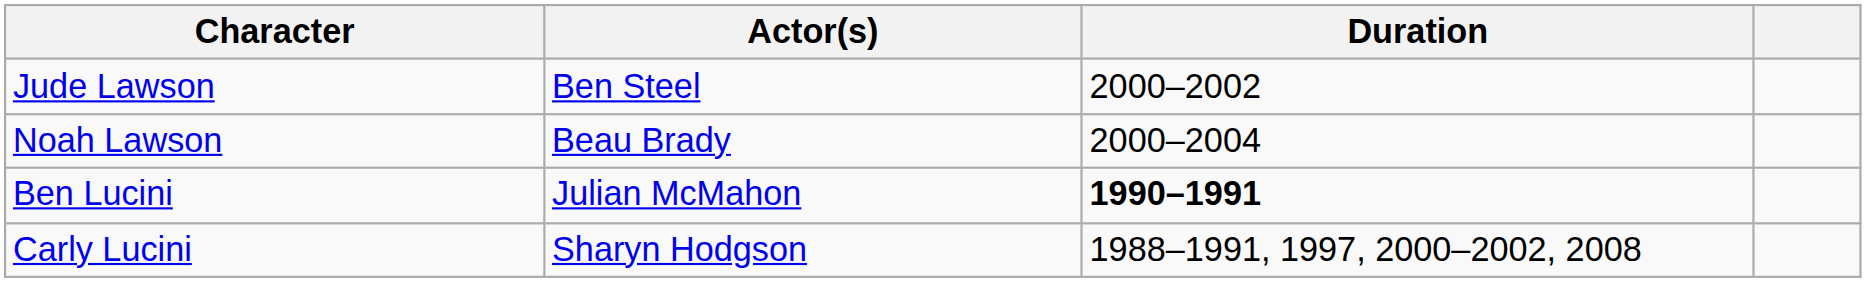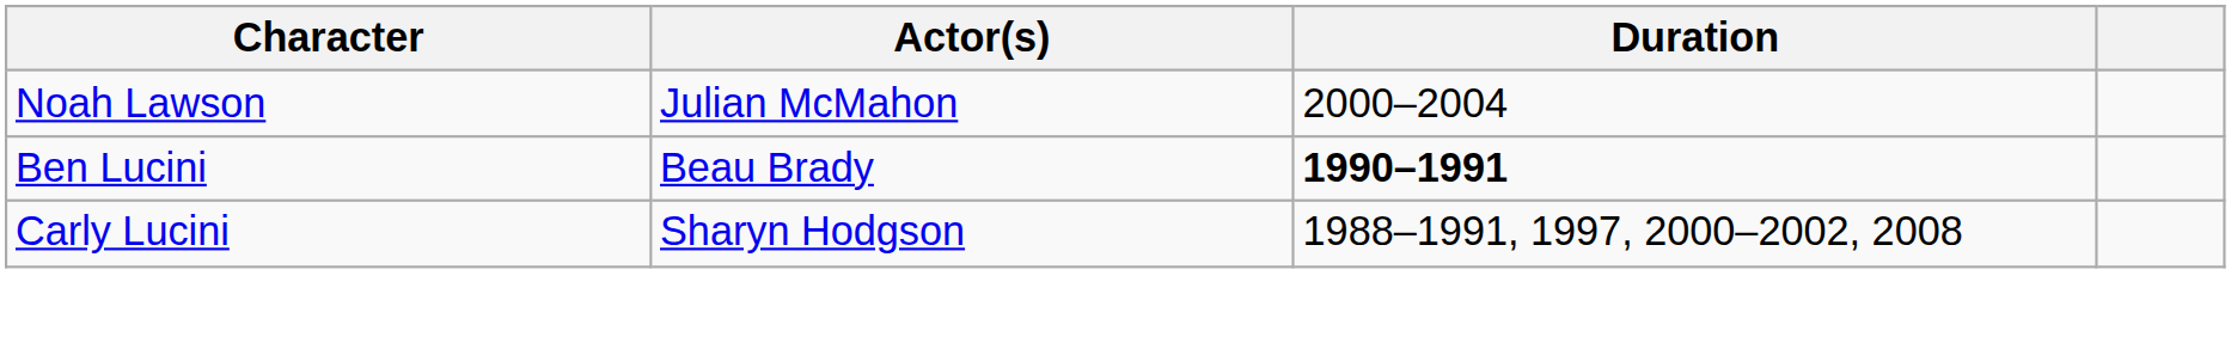 <table class=wikitable>
 <tr>
 <th width=275>Character</th>
 <th width=275>Actor(s)</th>
 <th width=350>Duration</th>
 <th width=50 class=unsortable></th>
 </tr>
 <tr>
-<td><a href='#'>Jude Lawson</a></td>
-<td><a href='#'>Ben Steel</a></td>
-<td>2000–2002</td>
-<td></td>
-</tr>
-<tr>
 <td><a href='#'>Noah Lawson</a></td>
-<td><a href='#'>Beau Brady</a></td>
+<td><a href='#'>Julian McMahon</a></td>
 <td>2000–2004</td>
 <td></td>
 </tr>
 <tr>
 <td><a href='#'>Ben Lucini</a></td>
-<td><a href='#'>Julian McMahon</a></td>
+<td><a href='#'>Beau Brady</a></td>
 <td><strong>1990–1991</strong></td>
 <td></td>
 </tr>
 <tr>
 <td><a href='#'>Carly Lucini</a></td>
 <td><a href='#'>Sharyn Hodgson</a></td>
 <td>1988–1991, 1997, 2000–2002, 2008</td>
 <td></td>
 </tr>
 </table>
